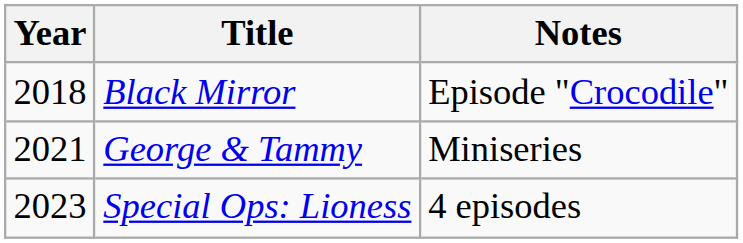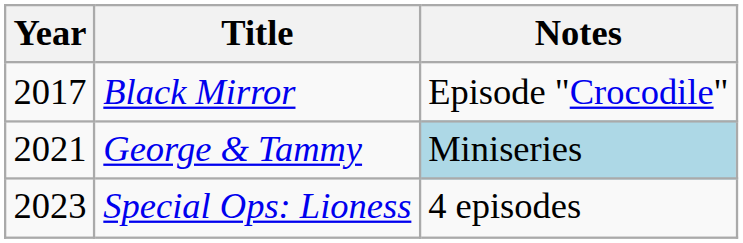 <table class = "wikitable">
 <tr>
 <th>Year</th>
 <th>Title</th>
 <th>Notes</th>
 </tr>
 <tr>
-<td>2018</td>
+<td>2017</td>
 <td><em><a href='#'>Black Mirror</a></em></td>
 <td>Episode "<a href='#'>Crocodile</a>"</td>
 </tr>
 <tr>
 <td>2021</td>
 <td><em><a href='#'>George & Tammy</a></em></td>
-<td>Miniseries</td>
+<td style="background: lightblue;">Miniseries</td>
 </tr>
 <tr>
 <td>2023</td>
 <td><em><a href='#'>Special Ops: Lioness</a></em></td>
 <td>4 episodes</td>
 </tr>
 </table>
